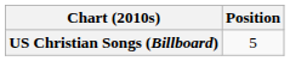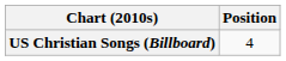 <table class="wikitable plainrowheaders" style="text-align:center">
 <tr>
 <th scope="col">Chart (2010s)</th>
 <th scope="col">Position</th>
 </tr>
 <tr>
 <th scope="row">US Christian Songs (<em>Billboard</em>)</th>
-<td>5</td>
+<td>4</td>
 </tr>
 </table>
